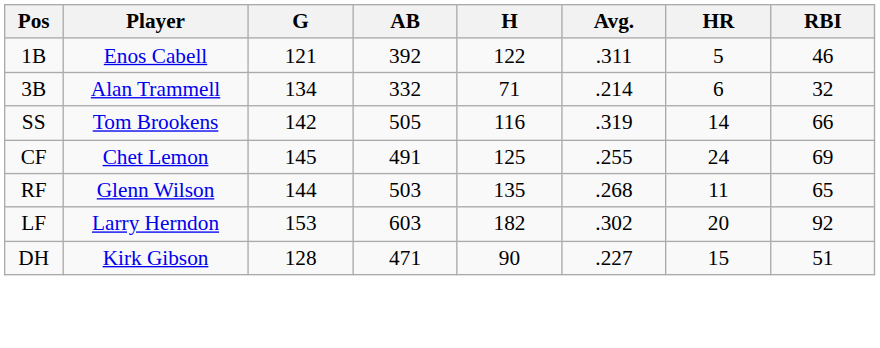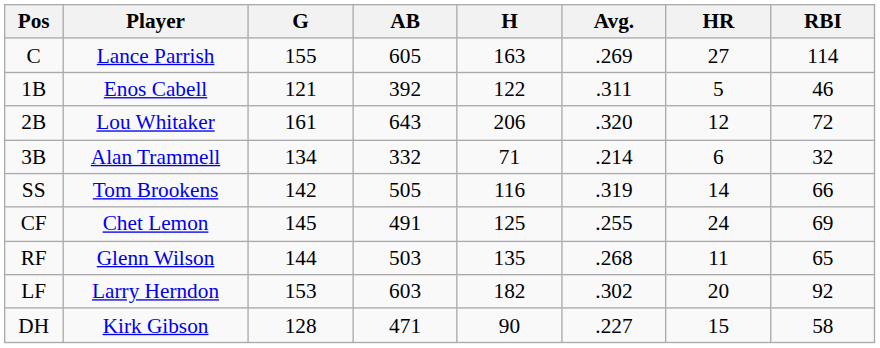 <table class="wikitable sortable">
 <tr>
 <th bgcolor="#DDDDFF" width="5%">Pos</th>
 <th bgcolor="#DDDDFF" width="16%">Player</th>
 <th bgcolor="#DDDDFF" width="9%">G</th>
 <th bgcolor="#DDDDFF" width="9%">AB</th>
 <th bgcolor="#DDDDFF" width="9%">H</th>
 <th bgcolor="#DDDDFF" width="9%">Avg.</th>
 <th bgcolor="#DDDDFF" width="9%">HR</th>
 <th bgcolor="#DDDDFF" width="9%">RBI</th>
 </tr>
 <tr align="center">
+<td>C</td>
+<td><a href='#'>Lance Parrish</a></td>
+<td>155</td>
+<td>605</td>
+<td>163</td>
+<td>.269</td>
+<td>27</td>
+<td>114</td>
+</tr>
+<tr align="center">
 <td>1B</td>
 <td><a href='#'>Enos Cabell</a></td>
 <td>121</td>
 <td>392</td>
 <td>122</td>
 <td>.311</td>
 <td>5</td>
 <td>46</td>
+</tr>
+<tr align="center">
+<td>2B</td>
+<td><a href='#'>Lou Whitaker</a></td>
+<td>161</td>
+<td>643</td>
+<td>206</td>
+<td>.320</td>
+<td>12</td>
+<td>72</td>
 </tr>
 <tr align="center">
 <td>3B</td>
 <td><a href='#'>Alan Trammell</a></td>
 <td>134</td>
 <td>332</td>
 <td>71</td>
 <td>.214</td>
 <td>6</td>
 <td>32</td>
 </tr>
 <tr align="center">
 <td>SS</td>
 <td><a href='#'>Tom Brookens</a></td>
 <td>142</td>
 <td>505</td>
 <td>116</td>
 <td>.319</td>
 <td>14</td>
 <td>66</td>
 </tr>
 <tr align="center">
 <td>CF</td>
 <td><a href='#'>Chet Lemon</a></td>
 <td>145</td>
 <td>491</td>
 <td>125</td>
 <td>.255</td>
 <td>24</td>
 <td>69</td>
 </tr>
 <tr align="center">
 <td>RF</td>
 <td><a href='#'>Glenn Wilson</a></td>
 <td>144</td>
 <td>503</td>
 <td>135</td>
 <td>.268</td>
 <td>11</td>
 <td>65</td>
 </tr>
 <tr align="center">
 <td>LF</td>
 <td><a href='#'>Larry Herndon</a></td>
 <td>153</td>
 <td>603</td>
 <td>182</td>
 <td>.302</td>
 <td>20</td>
 <td>92</td>
 </tr>
 <tr align="center">
 <td>DH</td>
 <td><a href='#'>Kirk Gibson</a></td>
 <td>128</td>
 <td>471</td>
 <td>90</td>
 <td>.227</td>
 <td>15</td>
-<td>51</td>
+<td>58</td>
 </tr>
 </table>
